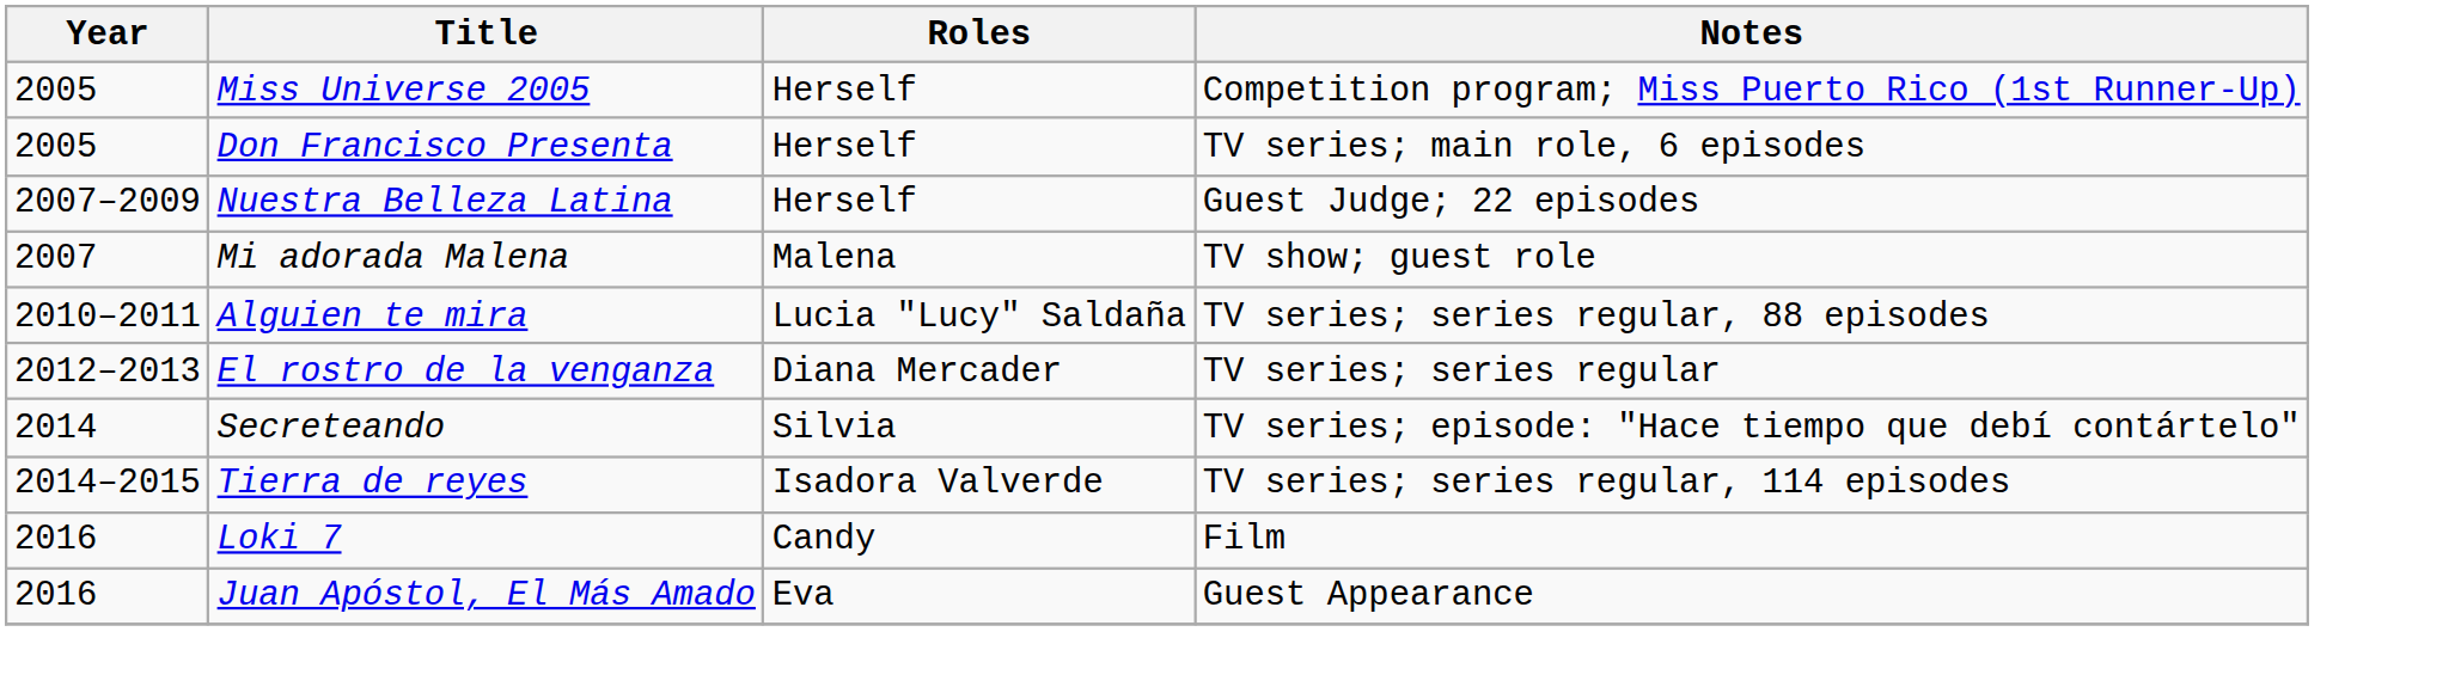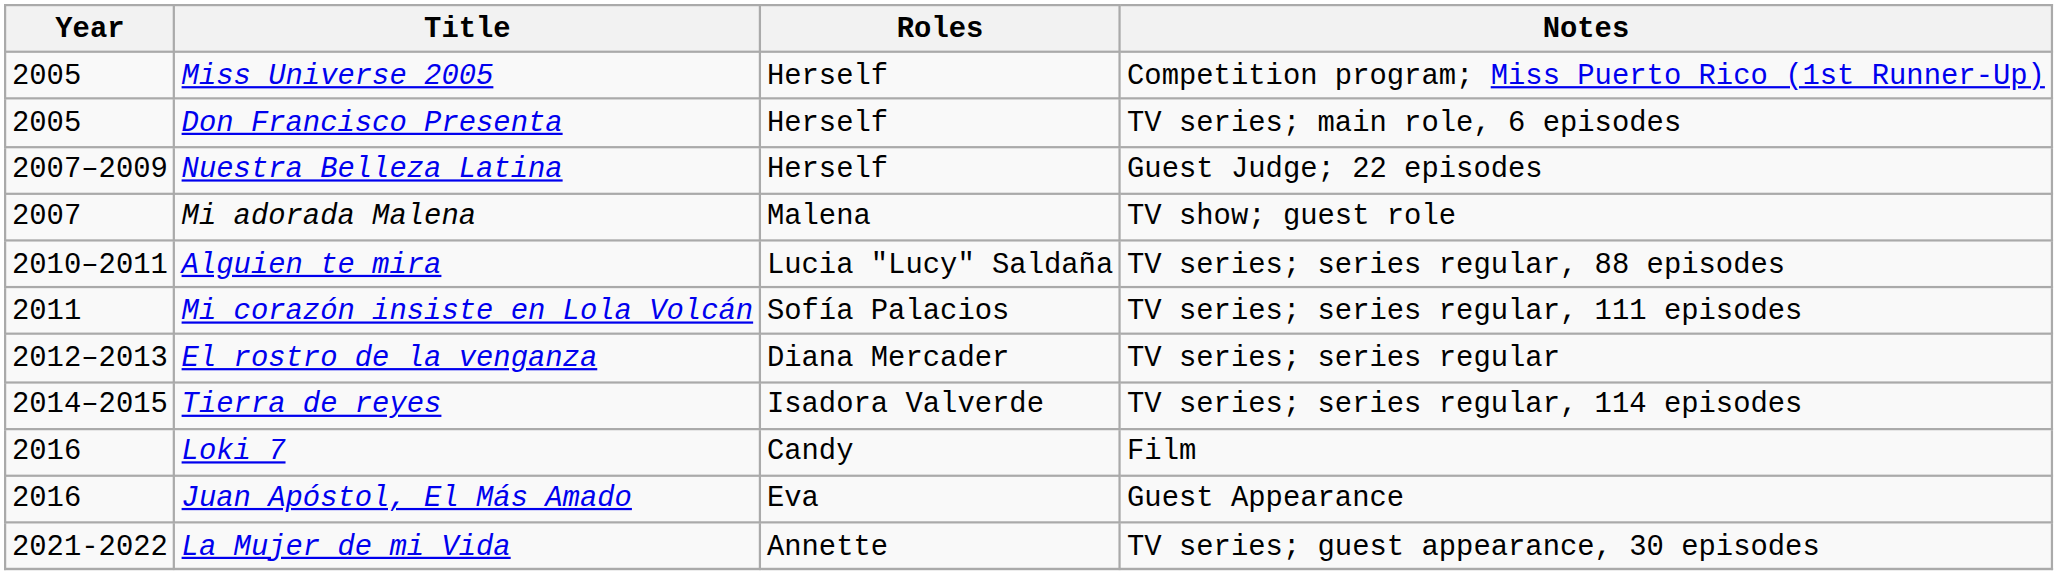 <table class="wikitable sortable">
 <tr>
 <th>Year</th>
 <th>Title</th>
 <th>Roles</th>
 <th>Notes</th>
 </tr>
 <tr>
 <td>2005</td>
 <td><em><a href='#'>Miss Universe 2005</a></em></td>
 <td>Herself</td>
 <td>Competition program; <a href='#'>Miss Puerto Rico (1st Runner-Up)</a></td>
 </tr>
 <tr>
 <td>2005</td>
 <td><em><a href='#'>Don Francisco Presenta</a></em></td>
 <td>Herself</td>
 <td>TV series; main role, 6 episodes</td>
 </tr>
 <tr>
 <td>2007–2009</td>
 <td><em><a href='#'>Nuestra Belleza Latina</a></em></td>
 <td>Herself</td>
 <td>Guest Judge; 22 episodes</td>
 </tr>
 <tr>
 <td>2007</td>
 <td><em>Mi adorada Malena</em></td>
 <td>Malena</td>
 <td>TV show; guest role</td>
 </tr>
 <tr>
 <td>2010–2011</td>
 <td><em><a href='#'>Alguien te mira</a></em></td>
 <td>Lucia "Lucy" Saldaña</td>
 <td>TV series; series regular, 88 episodes</td>
 </tr>
 <tr>
+<td>2011</td>
+<td><em><a href='#'>Mi corazón insiste en Lola Volcán</a></em></td>
+<td>Sofía Palacios</td>
+<td>TV series; series regular, 111 episodes</td>
+</tr>
+<tr>
 <td>2012–2013</td>
 <td><em><a href='#'>El rostro de la venganza</a></em></td>
 <td>Diana Mercader</td>
 <td>TV series; series regular</td>
-</tr>
-<tr>
-<td>2014</td>
-<td><em>Secreteando</em></td>
-<td>Silvia</td>
-<td>TV series; episode: "Hace tiempo que debí contártelo"</td>
 </tr>
 <tr>
 <td>2014–2015</td>
 <td><em><a href='#'>Tierra de reyes</a></em></td>
 <td>Isadora Valverde</td>
 <td>TV series; series regular, 114 episodes</td>
 </tr>
 <tr>
 <td>2016</td>
 <td><em><a href='#'>Loki 7</a></em></td>
 <td>Candy</td>
 <td>Film</td>
 </tr>
 <tr>
 <td>2016</td>
 <td><em><a href='#'>Juan Apóstol, El Más Amado</a></em></td>
 <td>Eva</td>
 <td>Guest Appearance</td>
 </tr>
 <tr>
+<td>2021-2022</td>
+<td><em><a href='#'>La Mujer de mi Vida</a></em></td>
+<td>Annette</td>
+<td>TV series; guest appearance, 30 episodes</td>
+</tr>
+<tr>
 </tr>
 </table>
